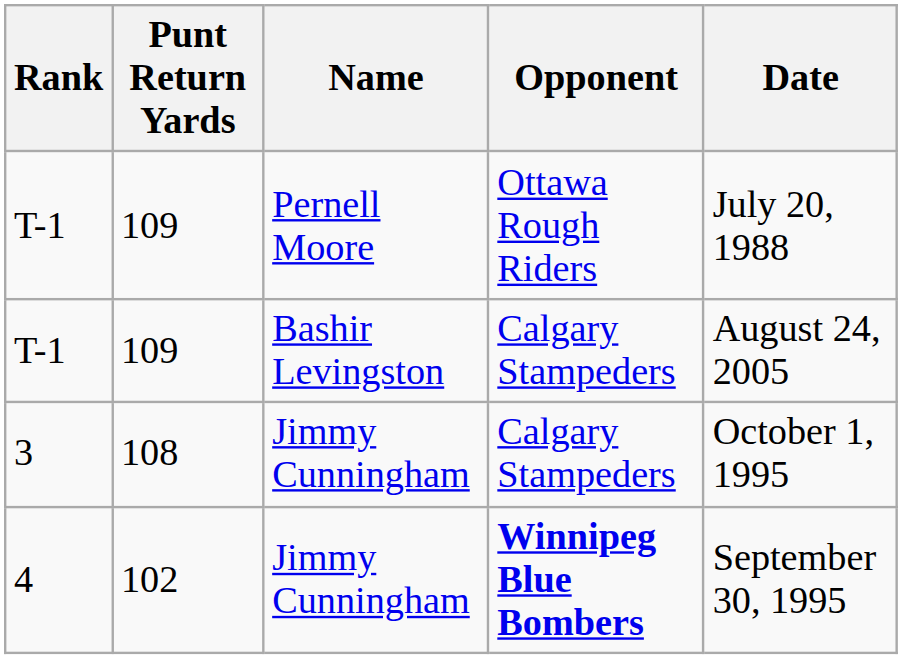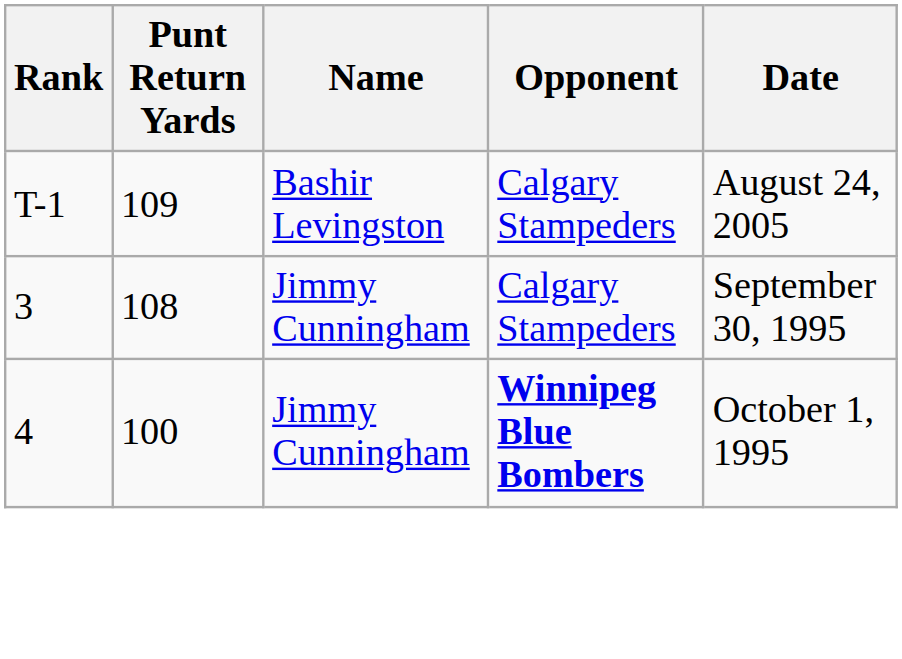 <table class="wikitable" style="width:60%; text-align:left; border-collapse:collapse;">
 <tr>
 <th>Rank</th>
 <th>Punt Return Yards</th>
 <th>Name</th>
 <th>Opponent</th>
 <th>Date</th>
-</tr>
-<tr>
-<td>T-1</td>
-<td>109</td>
-<td><a href='#'>Pernell Moore</a></td>
-<td><a href='#'>Ottawa Rough Riders</a></td>
-<td>July 20, 1988</td>
 </tr>
 <tr>
 <td>T-1</td>
 <td>109</td>
 <td><a href='#'>Bashir Levingston</a></td>
 <td><a href='#'>Calgary Stampeders</a></td>
 <td>August 24, 2005</td>
 </tr>
 <tr>
 <td>3</td>
 <td>108</td>
 <td><a href='#'>Jimmy Cunningham</a></td>
 <td><a href='#'>Calgary Stampeders</a></td>
-<td>October 1, 1995</td>
+<td>September 30, 1995</td>
 </tr>
 <tr>
 <td>4</td>
-<td>102</td>
+<td>100</td>
 <td><a href='#'>Jimmy Cunningham</a></td>
 <td><strong><a href='#'>Winnipeg Blue Bombers</a></strong></td>
-<td>September 30, 1995</td>
+<td>October 1, 1995</td>
 </tr>
 </table>
